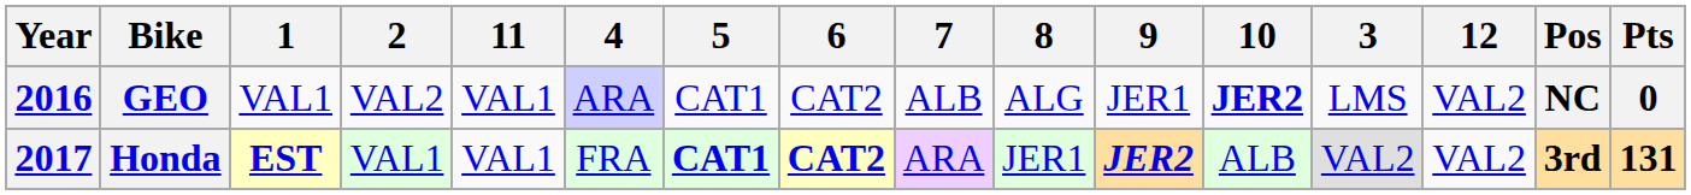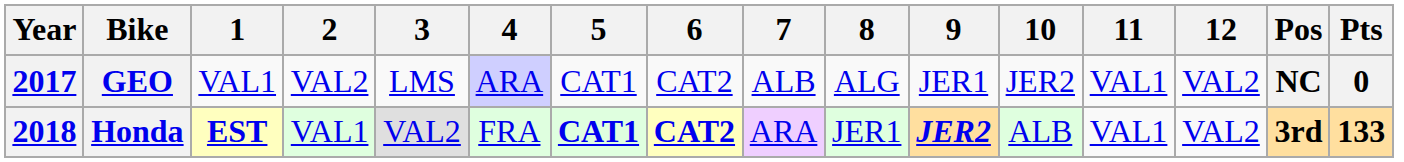 <table class="wikitable" style="text-align:center">
 <tr>
 <th>Year</th>
 <th>Bike</th>
 <th>1</th>
 <th>2</th>
-<th>11</th>
+<th>3</th>
 <th>4</th>
 <th>5</th>
 <th>6</th>
 <th>7</th>
 <th>8</th>
 <th>9</th>
 <th>10</th>
-<th>3</th>
+<th>11</th>
 <th>12</th>
 <th>Pos</th>
 <th>Pts</th>
 </tr>
 <tr>
-<th><a href='#'>2016</a></th>
+<th><a href='#'>2017</a></th>
 <th><a href='#'>GEO</a></th>
 <td><a href='#'>VAL1</a></td>
 <td><a href='#'>VAL2</a></td>
-<td><a href='#'>VAL1</a></td>
+<td><a href='#'>LMS</a></td>
 <td style="background:#cfcfff;"><a href='#'>ARA</a><br></td>
 <td><a href='#'>CAT1</a></td>
 <td><a href='#'>CAT2</a></td>
 <td><a href='#'>ALB</a></td>
 <td><a href='#'>ALG</a></td>
 <td><a href='#'>JER1</a></td>
-<td><strong><a href='#'>JER2</a></strong></td>
-<td><a href='#'>LMS</a></td>
+<td><a href='#'>JER2</a></td>
+<td><a href='#'>VAL1</a></td>
 <td><a href='#'>VAL2</a></td>
 <th>NC</th>
 <th>0</th>
 </tr>
 <tr>
-<th><a href='#'>2017</a></th>
+<th><a href='#'>2018</a></th>
 <th><a href='#'>Honda</a></th>
 <td style="background:#ffffbf;"><strong><a href='#'>EST</a></strong><br></td>
 <td style="background:#dfffdf;"><a href='#'>VAL1</a><br></td>
-<td><a href='#'>VAL1</a></td>
+<td style="background:#dfdfdf;"><a href='#'>VAL2</a><br></td>
 <td style="background:#dfffdf;"><a href='#'>FRA</a><br></td>
 <td style="background:#dfffdf;"><strong><a href='#'>CAT1</a></strong><br></td>
 <td style="background:#ffffbf;"><strong><a href='#'>CAT2</a></strong><br></td>
 <td style="background:#efcfff;"><a href='#'>ARA</a><br></td>
 <td style="background:#dfffdf;"><a href='#'>JER1</a><br></td>
 <td style="background:#ffdf9f;"><strong><em><a href='#'>JER2</a></em><br></strong></td>
 <td style="background:#dfffdf;"><a href='#'>ALB</a><br></td>
-<td style="background:#dfdfdf;"><a href='#'>VAL2</a><br></td>
+<td><a href='#'>VAL1</a></td>
 <td><a href='#'>VAL2</a></td>
 <th style="background:#ffdf9f;">3rd</th>
-<th style="background:#ffdf9f;">131</th>
+<th style="background:#ffdf9f;">133</th>
 </tr>
 </table>
